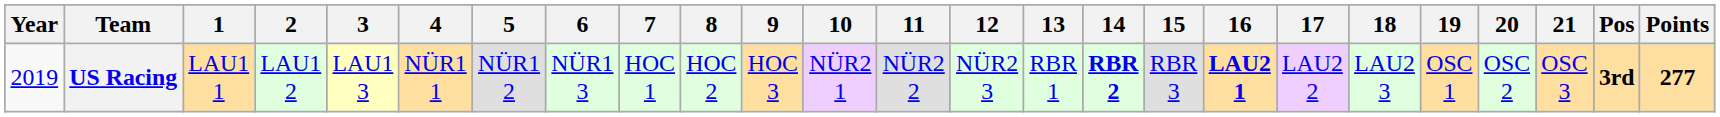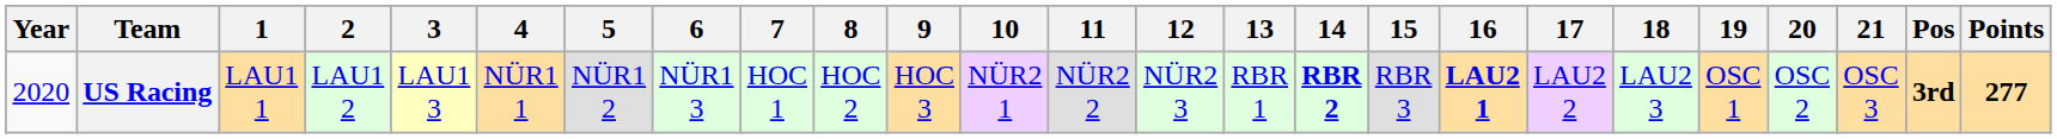 <table class="wikitable" style="text-align:center; font-size:85%">
 <tr>
 <th>Year</th>
 <th>Team</th>
 <th>1</th>
 <th>2</th>
 <th>3</th>
 <th>4</th>
 <th>5</th>
 <th>6</th>
 <th>7</th>
 <th>8</th>
 <th>9</th>
 <th>10</th>
 <th>11</th>
 <th>12</th>
 <th>13</th>
 <th>14</th>
 <th>15</th>
 <th>16</th>
 <th>17</th>
 <th>18</th>
 <th>19</th>
 <th>20</th>
 <th>21</th>
 <th>Pos</th>
 <th>Points</th>
 </tr>
 <tr>
-<td><a href='#'>2019</a></td>
+<td><a href='#'>2020</a></td>
 <th nowrap><a href='#'>US Racing</a></th>
 <td style="background:#FFDF9F;"><a href='#'>LAU1<br>1</a><br></td>
 <td style="background:#DFFFDF;"><a href='#'>LAU1<br>2</a><br></td>
 <td style="background:#FFFFBF;"><a href='#'>LAU1<br>3</a><br></td>
 <td style="background:#FFDF9F;"><a href='#'>NÜR1<br>1</a><br></td>
 <td style="background:#DFDFDF;"><a href='#'>NÜR1<br>2</a><br></td>
 <td style="background:#DFFFDF;"><a href='#'>NÜR1<br>3</a><br></td>
 <td style="background:#DFFFDF;"><a href='#'>HOC<br>1</a><br></td>
 <td style="background:#DFFFDF;"><a href='#'>HOC<br>2</a><br></td>
 <td style="background:#FFDF9F;"><a href='#'>HOC<br>3</a><br></td>
 <td style="background:#EFCFFF;"><a href='#'>NÜR2<br>1</a><br></td>
 <td style="background:#DFDFDF;"><a href='#'>NÜR2<br>2</a><br></td>
 <td style="background:#DFFFDF;"><a href='#'>NÜR2<br>3</a><br></td>
 <td style="background:#DFFFDF;"><a href='#'>RBR<br>1</a><br></td>
 <td style="background:#DFFFDF;"><strong><a href='#'>RBR<br>2</a><br></strong></td>
 <td style="background:#DFDFDF;"><a href='#'>RBR<br>3</a><br></td>
 <td style="background:#FFDF9F;"><strong><a href='#'>LAU2<br>1</a></strong><br></td>
 <td style="background:#EFCFFF;"><a href='#'>LAU2<br>2</a><br></td>
 <td style="background:#DFFFDF;"><a href='#'>LAU2<br>3</a><br></td>
 <td style="background:#FFDF9F;"><a href='#'>OSC<br>1</a><br></td>
 <td style="background:#DFFFDF;"><a href='#'>OSC<br>2</a><br></td>
 <td style="background:#FFDF9F;"><a href='#'>OSC<br>3</a><br></td>
 <th style="background:#FFDF9F;">3rd</th>
 <th style="background:#FFDF9F;">277</th>
 </tr>
 </table>
